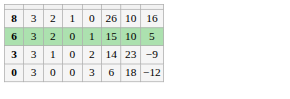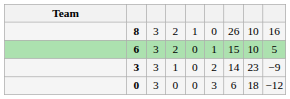 <table class="wikitable" style="text-align: center;">
 <tr>
+<th width=165>Team</th>
 <th width=20></th>
 <th width=20></th>
 <th width=20></th>
 <th width=20></th>
 <th width=20></th>
 <th width=20></th>
 <th width=20></th>
 <th width=20></th>
 </tr>
 <tr align=center style="background:#f5f5f5;">
+<td style="text-align:left;"></td>
 <td><strong>8</strong></td>
 <td>3</td>
 <td>2</td>
 <td>1</td>
 <td>0</td>
 <td>26</td>
 <td>10</td>
 <td>16</td>
 </tr>
 <tr align=center style="background:#ACE1AF;">
+<td style="text-align:left;"></td>
 <td><strong>6</strong></td>
 <td>3</td>
 <td>2</td>
 <td>0</td>
 <td>1</td>
 <td>15</td>
 <td>10</td>
 <td>5</td>
 </tr>
 <tr align=center style="background:#f5f5f5;">
+<td style="text-align:left;"></td>
 <td><strong>3</strong></td>
 <td>3</td>
 <td>1</td>
 <td>0</td>
 <td>2</td>
 <td>14</td>
 <td>23</td>
 <td>−9</td>
 </tr>
 <tr align=center style="background:#f5f5f5;">
+<td style="text-align:left;"></td>
 <td><strong>0</strong></td>
 <td>3</td>
 <td>0</td>
 <td>0</td>
 <td>3</td>
 <td>6</td>
 <td>18</td>
 <td>−12</td>
 </tr>
 </table>
